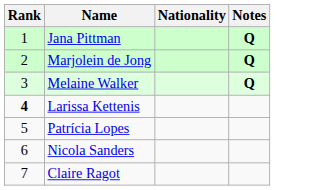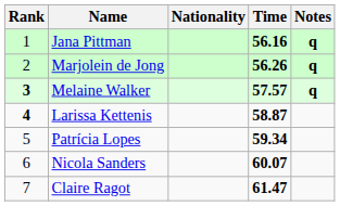 <table class="wikitable sortable" style="text-align:center">
 <tr>
 <th>Rank</th>
 <th>Name</th>
 <th>Nationality</th>
+<th>Time</th>
 <th>Notes</th>
 </tr>
 <tr bgcolor=ccffcc>
 <td>1</td>
 <td align=left><a href='#'>Jana Pittman</a></td>
 <td align=left></td>
-<td><strong>Q</strong></td>
+<td><strong>56.16</strong></td>
+<td><strong>q</strong></td>
 </tr>
 <tr bgcolor=ccffcc>
 <td>2</td>
 <td align=left><a href='#'>Marjolein de Jong</a></td>
 <td align=left></td>
-<td><strong>Q</strong></td>
+<td><strong>56.26</strong></td>
+<td><strong>q</strong></td>
 </tr>
 <tr bgcolor=ddffdd>
-<td>3</td>
+<td><strong>3</strong></td>
 <td align=left><a href='#'>Melaine Walker</a></td>
 <td align=left></td>
-<td><strong>Q</strong></td>
+<td><strong>57.57</strong></td>
+<td><strong>q</strong></td>
 </tr>
 <tr>
 <td><strong>4</strong></td>
 <td align=left><a href='#'>Larissa Kettenis</a></td>
 <td align=left></td>
+<td><strong>58.87</strong></td>
 <td></td>
 </tr>
 <tr>
 <td>5</td>
 <td align=left><a href='#'>Patrícia Lopes</a></td>
 <td align=left></td>
+<td><strong>59.34</strong></td>
 <td></td>
 </tr>
 <tr>
 <td>6</td>
 <td align=left><a href='#'>Nicola Sanders</a></td>
 <td align=left></td>
+<td><strong>60.07</strong></td>
 <td></td>
 </tr>
 <tr>
 <td>7</td>
 <td align=left><a href='#'>Claire Ragot</a></td>
 <td align=left></td>
+<td><strong>61.47</strong></td>
 <td></td>
 </tr>
 </table>
